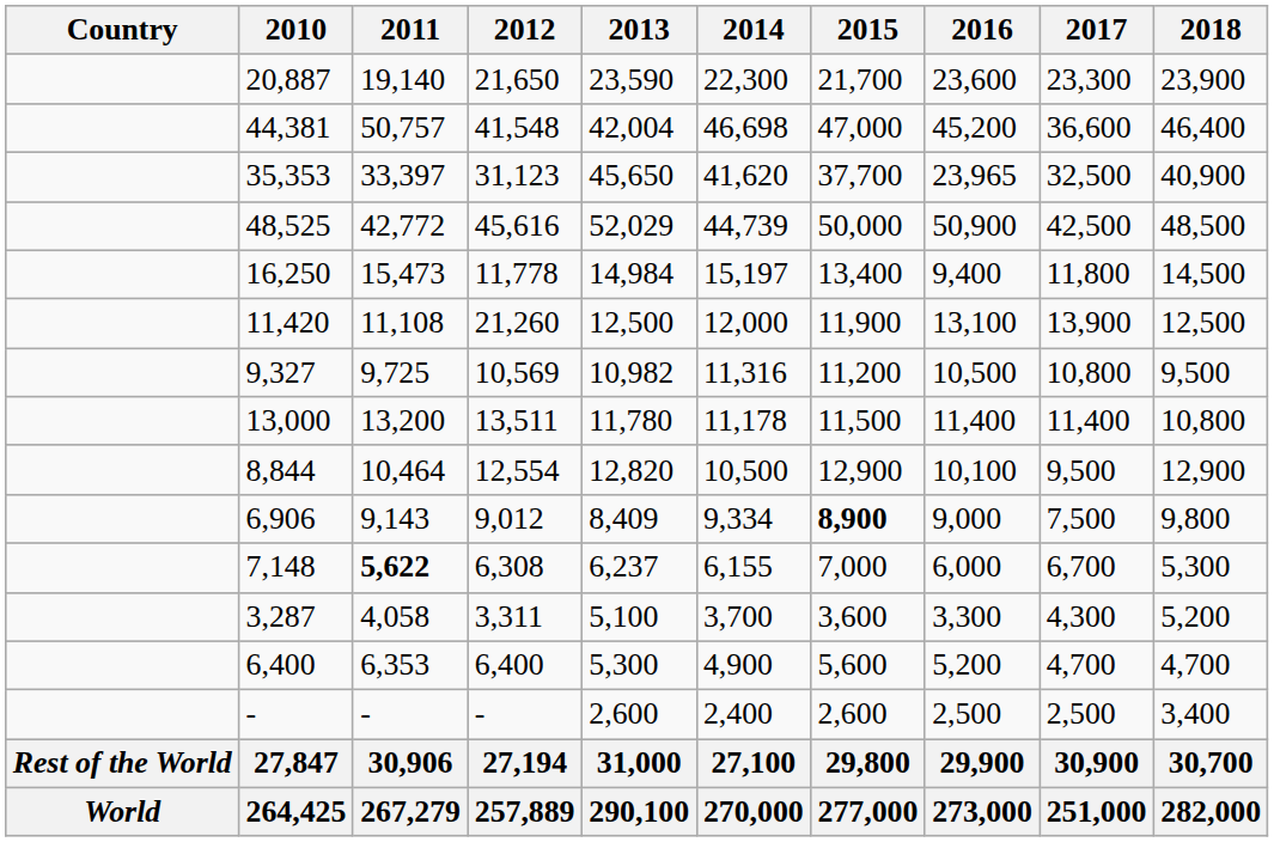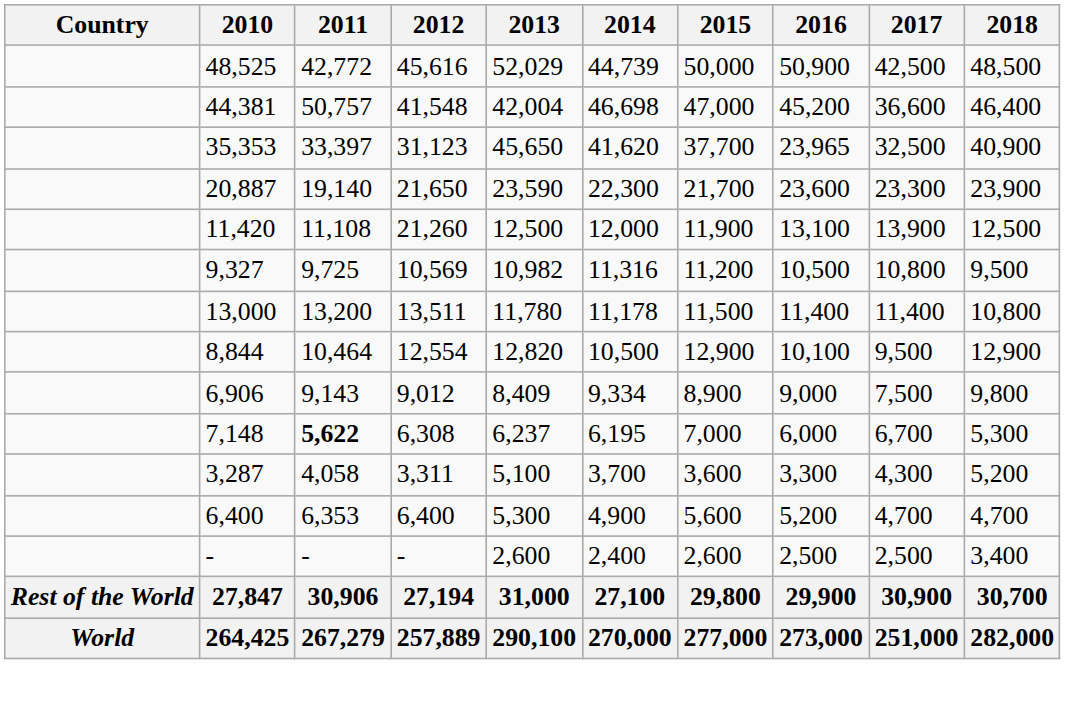 <table class="wikitable sortable">
 <tr>
 <th>Country</th>
 <th>2010</th>
 <th>2011</th>
 <th>2012</th>
 <th>2013</th>
 <th>2014</th>
 <th>2015</th>
 <th>2016</th>
 <th>2017</th>
 <th>2018</th>
 </tr>
 <tr>
 <td></td>
-<td>20,887</td>
-<td>19,140</td>
-<td>21,650</td>
-<td>23,590</td>
-<td>22,300</td>
-<td>21,700</td>
-<td>23,600</td>
-<td>23,300</td>
-<td>23,900</td>
+<td>48,525</td>
+<td>42,772</td>
+<td>45,616</td>
+<td>52,029</td>
+<td>44,739</td>
+<td>50,000</td>
+<td>50,900</td>
+<td>42,500</td>
+<td>48,500</td>
 </tr>
 <tr>
 <td></td>
 <td>44,381</td>
 <td>50,757</td>
 <td>41,548</td>
 <td>42,004</td>
 <td>46,698</td>
 <td>47,000</td>
 <td>45,200</td>
 <td>36,600</td>
 <td>46,400</td>
 </tr>
 <tr>
 <td></td>
 <td>35,353</td>
 <td>33,397</td>
 <td>31,123</td>
 <td>45,650</td>
 <td>41,620</td>
 <td>37,700</td>
 <td>23,965</td>
 <td>32,500</td>
 <td>40,900</td>
 </tr>
 <tr>
 <td></td>
-<td>48,525</td>
-<td>42,772</td>
-<td>45,616</td>
-<td>52,029</td>
-<td>44,739</td>
-<td>50,000</td>
-<td>50,900</td>
-<td>42,500</td>
-<td>48,500</td>
-</tr>
-<tr>
-<td></td>
-<td>16,250</td>
-<td>15,473</td>
-<td>11,778</td>
-<td>14,984</td>
-<td>15,197</td>
-<td>13,400</td>
-<td>9,400</td>
-<td>11,800</td>
-<td>14,500</td>
+<td>20,887</td>
+<td>19,140</td>
+<td>21,650</td>
+<td>23,590</td>
+<td>22,300</td>
+<td>21,700</td>
+<td>23,600</td>
+<td>23,300</td>
+<td>23,900</td>
 </tr>
 <tr>
 <td></td>
 <td>11,420</td>
 <td>11,108</td>
 <td>21,260</td>
 <td>12,500</td>
 <td>12,000</td>
 <td>11,900</td>
 <td>13,100</td>
 <td>13,900</td>
 <td>12,500</td>
 </tr>
 <tr>
 <td></td>
 <td>9,327</td>
 <td>9,725</td>
 <td>10,569</td>
 <td>10,982</td>
 <td>11,316</td>
 <td>11,200</td>
 <td>10,500</td>
 <td>10,800</td>
 <td>9,500</td>
 </tr>
 <tr>
 <td></td>
 <td>13,000</td>
 <td>13,200</td>
 <td>13,511</td>
 <td>11,780</td>
 <td>11,178</td>
 <td>11,500</td>
 <td>11,400</td>
 <td>11,400</td>
 <td>10,800</td>
 </tr>
 <tr>
 <td></td>
 <td>8,844</td>
 <td>10,464</td>
 <td>12,554</td>
 <td>12,820</td>
 <td>10,500</td>
 <td>12,900</td>
 <td>10,100</td>
 <td>9,500</td>
 <td>12,900</td>
 </tr>
 <tr>
 <td></td>
 <td>6,906</td>
 <td>9,143</td>
 <td>9,012</td>
 <td>8,409</td>
 <td>9,334</td>
-<td><strong>8,900</strong></td>
+<td>8,900</td>
 <td>9,000</td>
 <td>7,500</td>
 <td>9,800</td>
 </tr>
 <tr>
 <td></td>
 <td>7,148</td>
 <td><strong>5,622</strong></td>
 <td>6,308</td>
 <td>6,237</td>
-<td>6,155</td>
+<td>6,195</td>
 <td>7,000</td>
 <td>6,000</td>
 <td>6,700</td>
 <td>5,300</td>
 </tr>
 <tr>
 <td></td>
 <td>3,287</td>
 <td>4,058</td>
 <td>3,311</td>
 <td>5,100</td>
 <td>3,700</td>
 <td>3,600</td>
 <td>3,300</td>
 <td>4,300</td>
 <td>5,200</td>
 </tr>
 <tr>
 <td></td>
 <td>6,400</td>
 <td>6,353</td>
 <td>6,400</td>
 <td>5,300</td>
 <td>4,900</td>
 <td>5,600</td>
 <td>5,200</td>
 <td>4,700</td>
 <td>4,700</td>
 </tr>
 <tr>
 <td></td>
 <td>-</td>
 <td>-</td>
 <td>-</td>
 <td>2,600</td>
 <td>2,400</td>
 <td>2,600</td>
 <td>2,500</td>
 <td>2,500</td>
 <td>3,400</td>
 </tr>
 <tr>
 <th><em>Rest of the World</em></th>
 <th>27,847</th>
 <th>30,906</th>
 <th>27,194</th>
 <th>31,000</th>
 <th>27,100</th>
 <th>29,800</th>
 <th>29,900</th>
 <th>30,900</th>
 <th>30,700</th>
 </tr>
 <tr>
 <th><em>World</em></th>
 <th>264,425</th>
 <th>267,279</th>
 <th>257,889</th>
 <th>290,100</th>
 <th>270,000</th>
 <th>277,000</th>
 <th>273,000</th>
 <th>251,000</th>
 <th>282,000</th>
 </tr>
 </table>
